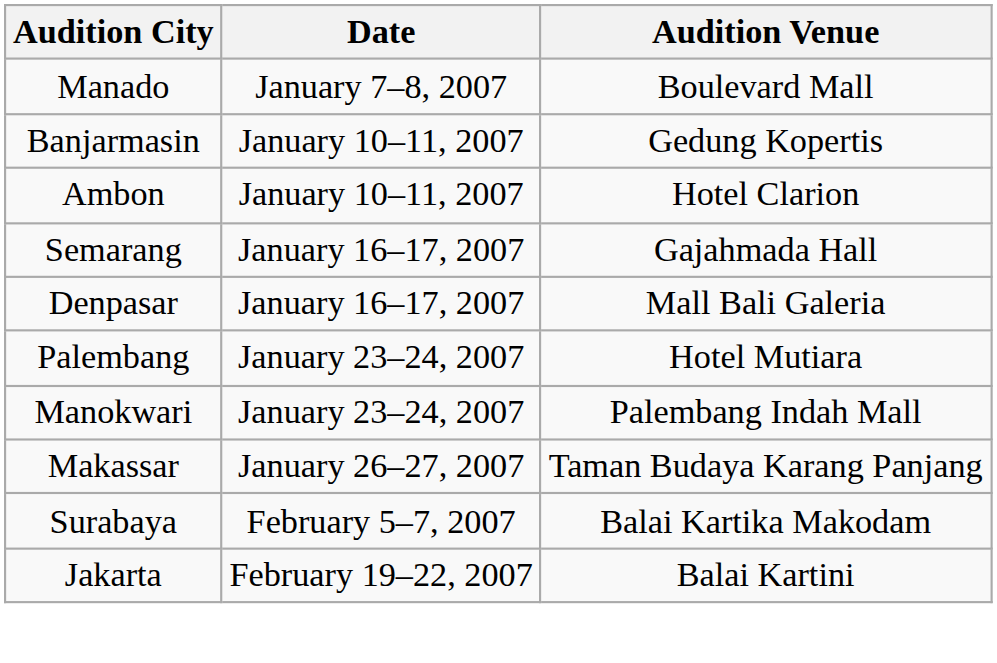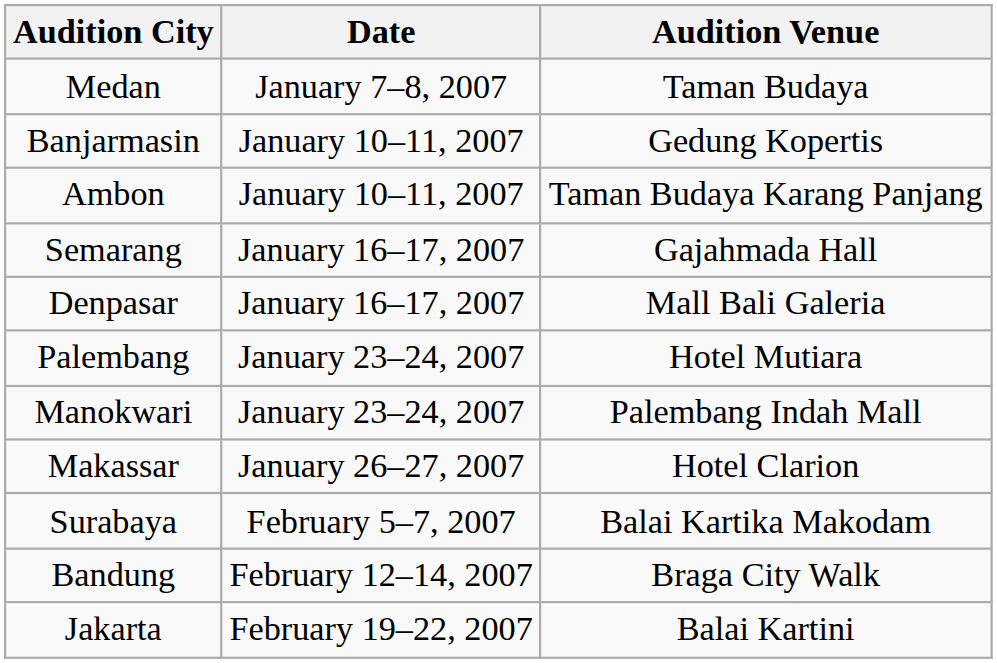 <table class="wikitable">
 <tr>
 <th>Audition City</th>
 <th>Date</th>
 <th>Audition Venue</th>
 </tr>
 <tr style="text-align:center;">
-<td>Manado</td>
+<td>Medan</td>
 <td>January 7–8, 2007</td>
-<td>Boulevard Mall</td>
+<td>Taman Budaya</td>
 </tr>
 <tr style="text-align:center;">
 <td>Banjarmasin</td>
 <td>January 10–11, 2007</td>
 <td>Gedung Kopertis</td>
 </tr>
 <tr style="text-align:center;">
 <td>Ambon</td>
 <td>January 10–11, 2007</td>
-<td>Hotel Clarion</td>
+<td>Taman Budaya Karang Panjang</td>
 </tr>
 <tr style="text-align:center;">
 <td>Semarang</td>
 <td>January 16–17, 2007</td>
 <td>Gajahmada Hall</td>
 </tr>
 <tr style="text-align:center;">
 <td>Denpasar</td>
 <td>January 16–17, 2007</td>
 <td>Mall Bali Galeria</td>
 </tr>
 <tr style="text-align:center;">
 <td>Palembang</td>
 <td>January 23–24, 2007</td>
 <td>Hotel Mutiara</td>
 </tr>
 <tr style="text-align:center;">
 <td>Manokwari</td>
 <td>January 23–24, 2007</td>
 <td>Palembang Indah Mall</td>
 </tr>
 <tr style="text-align:center;">
 <td>Makassar</td>
 <td>January 26–27, 2007</td>
-<td>Taman Budaya Karang Panjang</td>
+<td>Hotel Clarion</td>
 </tr>
 <tr style="text-align:center;">
 <td>Surabaya</td>
 <td>February 5–7, 2007</td>
 <td>Balai Kartika Makodam</td>
 </tr>
 <tr style="text-align:center;">
+<td>Bandung</td>
+<td>February 12–14, 2007</td>
+<td>Braga City Walk</td>
+</tr>
+<tr style="text-align:center;">
 <td>Jakarta</td>
 <td>February 19–22, 2007</td>
 <td>Balai Kartini</td>
 </tr>
 </table>
